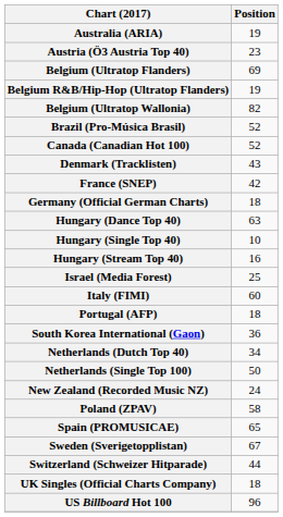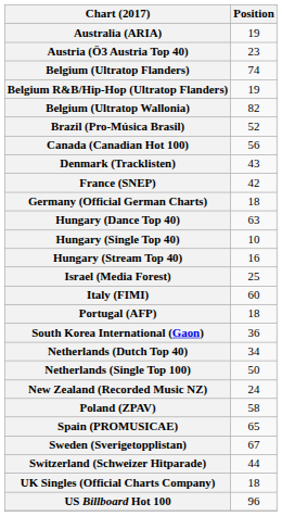 <table class="wikitable sortable plainrowheaders" style="text-align:center">
 <tr>
 <th scope="col">Chart (2017)</th>
 <th scope="col">Position</th>
 </tr>
 <tr>
 <th scope="row">Australia (ARIA)</th>
 <td>19</td>
 </tr>
 <tr>
 <th scope="row">Austria (Ö3 Austria Top 40)</th>
 <td>23</td>
 </tr>
 <tr>
 <th scope="row">Belgium (Ultratop Flanders)</th>
-<td>69</td>
+<td>74</td>
 </tr>
 <tr>
 <th scope="row">Belgium R&B/Hip-Hop (Ultratop Flanders)</th>
 <td>19</td>
 </tr>
 <tr>
 <th scope="row">Belgium (Ultratop Wallonia)</th>
 <td>82</td>
 </tr>
 <tr>
 <th scope="row">Brazil (Pro-Música Brasil)</th>
 <td>52</td>
 </tr>
 <tr>
 <th scope="row">Canada (Canadian Hot 100)</th>
-<td>52</td>
+<td>56</td>
 </tr>
 <tr>
 <th scope="row">Denmark (Tracklisten)</th>
 <td>43</td>
 </tr>
 <tr>
 <th scope="row">France (SNEP)</th>
 <td>42</td>
 </tr>
 <tr>
 <th scope="row">Germany (Official German Charts)</th>
 <td>18</td>
 </tr>
 <tr>
 <th scope="row">Hungary (Dance Top 40)</th>
 <td>63</td>
 </tr>
 <tr>
 <th scope="row">Hungary (Single Top 40)</th>
 <td>10</td>
 </tr>
 <tr>
 <th scope="row">Hungary (Stream Top 40)</th>
 <td>16</td>
 </tr>
 <tr>
 <th scope="row">Israel (Media Forest)</th>
 <td>25</td>
 </tr>
 <tr>
 <th scope="row">Italy (FIMI)</th>
 <td>60</td>
 </tr>
 <tr>
 <th scope="row">Portugal (AFP)</th>
 <td>18</td>
 </tr>
 <tr>
 <th scope="row">South Korea International (<a href='#'>Gaon</a>)</th>
 <td>36</td>
 </tr>
 <tr>
 <th scope="row">Netherlands (Dutch Top 40)</th>
 <td>34</td>
 </tr>
 <tr>
 <th scope="row">Netherlands (Single Top 100)</th>
 <td>50</td>
 </tr>
 <tr>
 <th scope="row">New Zealand (Recorded Music NZ)</th>
 <td>24</td>
 </tr>
 <tr>
 <th scope="row">Poland (ZPAV)</th>
 <td>58</td>
 </tr>
 <tr>
 <th scope="row">Spain (PROMUSICAE)</th>
 <td>65</td>
 </tr>
 <tr>
 <th scope="row">Sweden (Sverigetopplistan)</th>
 <td>67</td>
 </tr>
 <tr>
 <th scope="row">Switzerland (Schweizer Hitparade)</th>
 <td>44</td>
 </tr>
 <tr>
 <th scope="row">UK Singles (Official Charts Company)</th>
 <td>18</td>
 </tr>
 <tr>
 <th scope="row">US <em>Billboard</em> Hot 100</th>
 <td>96</td>
 </tr>
 <tr>
 </tr>
 </table>
